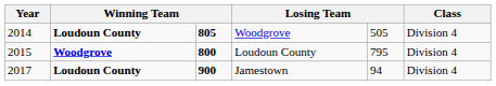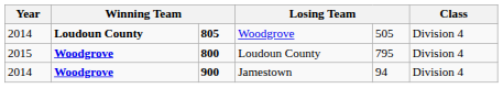 <table class="wikitable collapsible collapsed" style="width:650px;">
 <tr>
 <th>Year</th>
 <th colspan=2>Winning Team</th>
 <th colspan=2>Losing Team</th>
 <th>Class</th>
 </tr>
 <tr>
 <td>2014</td>
 <td><strong>Loudoun County</strong></td>
 <td><strong>805</strong></td>
 <td><a href='#'>Woodgrove</a></td>
 <td>505</td>
 <td>Division 4</td>
 </tr>
 <tr>
 <td>2015</td>
 <td><strong><a href='#'>Woodgrove</a></strong></td>
 <td><strong>800</strong></td>
 <td>Loudoun County</td>
 <td>795</td>
 <td>Division 4</td>
 </tr>
 <tr>
-<td>2017</td>
-<td><strong>Loudoun County</strong></td>
+<td>2014</td>
+<td><strong><a href='#'>Woodgrove</a></strong></td>
 <td><strong>900</strong></td>
 <td>Jamestown</td>
 <td>94</td>
 <td>Division 4</td>
 </tr>
 </table>
